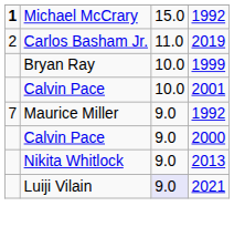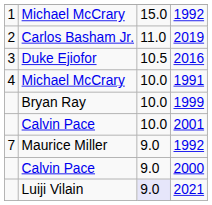 <table class="wikitable">
 <tr>
 </tr>
 <tr>
-<td><strong>1</strong></td>
+<td>1</td>
 <td><a href='#'>Michael McCrary</a></td>
 <td>15.0</td>
 <td><a href='#'>1992</a></td>
 </tr>
 <tr>
 <td>2</td>
 <td><a href='#'>Carlos Basham Jr.</a></td>
 <td>11.0</td>
 <td><a href='#'>2019</a></td>
+</tr>
+<tr>
+<td>3</td>
+<td><a href='#'>Duke Ejiofor</a></td>
+<td>10.5</td>
+<td><a href='#'>2016</a></td>
+</tr>
+<tr>
+<td>4</td>
+<td><a href='#'>Michael McCrary</a></td>
+<td>10.0</td>
+<td><a href='#'>1991</a></td>
 </tr>
 <tr>
 <td></td>
 <td>Bryan Ray</td>
 <td>10.0</td>
 <td><a href='#'>1999</a></td>
 </tr>
 <tr>
 <td></td>
 <td><a href='#'>Calvin Pace</a></td>
 <td>10.0</td>
 <td><a href='#'>2001</a></td>
 </tr>
 <tr>
 <td>7</td>
 <td>Maurice Miller</td>
 <td>9.0</td>
 <td><a href='#'>1992</a></td>
 </tr>
 <tr>
 <td></td>
 <td><a href='#'>Calvin Pace</a></td>
 <td>9.0</td>
 <td><a href='#'>2000</a></td>
 </tr>
 <tr>
 <td></td>
-<td><a href='#'>Nikita Whitlock</a></td>
-<td>9.0</td>
-<td><a href='#'>2013</a></td>
-</tr>
-<tr>
-<td></td>
 <td>Luiji Vilain</td>
 <td style="background: lavender;">9.0</td>
 <td><a href='#'>2021</a></td>
 </tr>
 </table>
